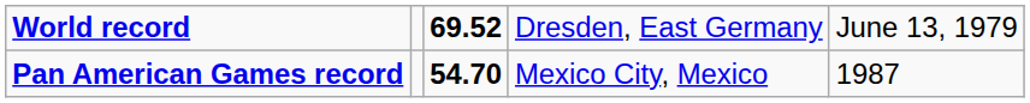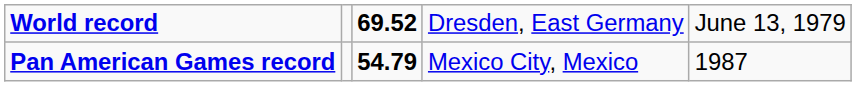 <table class="wikitable">
 <tr>
 <td><strong><a href='#'>World record</a></strong></td>
 <td></td>
 <td><strong>69.52</strong></td>
 <td><a href='#'>Dresden</a>, <a href='#'>East Germany</a></td>
 <td>June 13, 1979</td>
 </tr>
 <tr>
 <td><strong><a href='#'>Pan American Games record</a></strong></td>
 <td></td>
-<td><strong>54.70</strong></td>
+<td><strong>54.79</strong></td>
 <td><a href='#'>Mexico City</a>, <a href='#'>Mexico</a></td>
 <td>1987</td>
 </tr>
 </table>
